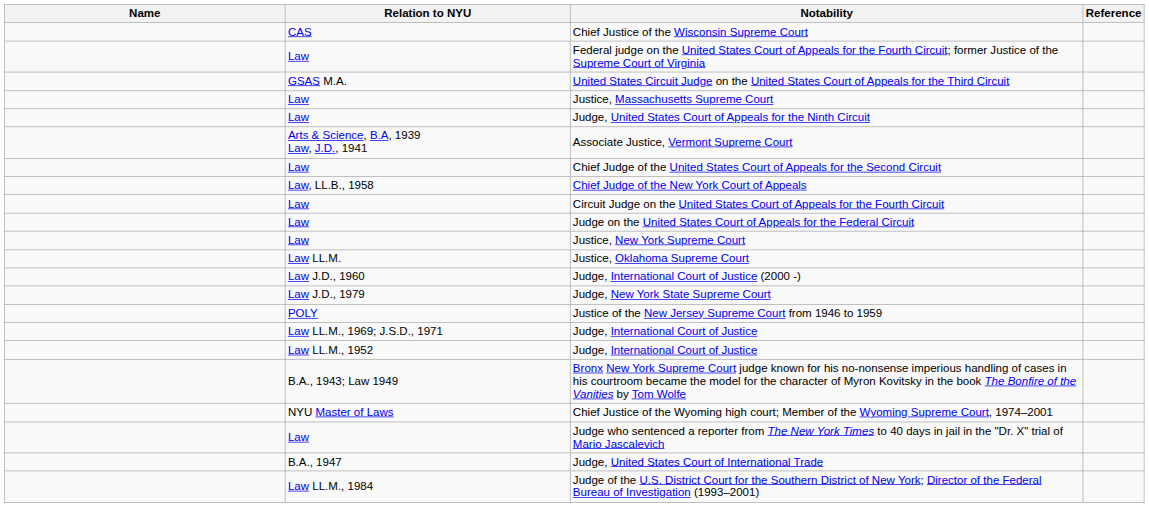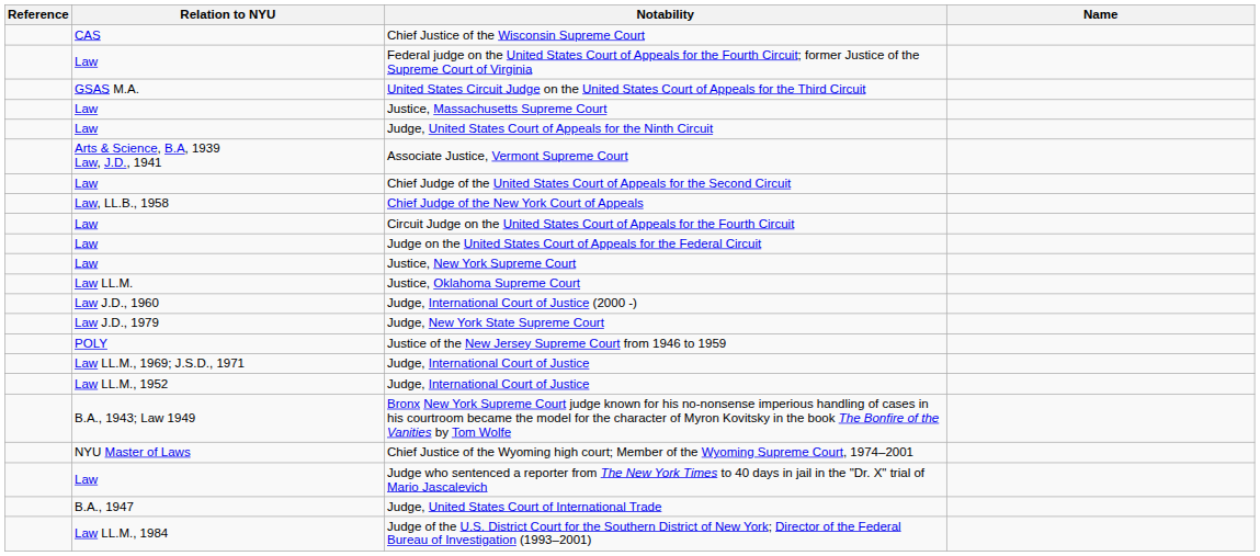 <table class="wikitable sortable" style="width:100%">
 <tr>
-<th style="width:*;">Name</th>
+<th style="width:5%;" class="unsortable">Reference</th>
 <th style="width:25%;">Relation to NYU</th>
 <th style="width:45%;">Notability</th>
-<th style="width:5%;" class="unsortable">Reference</th>
+<th style="width:*;">Name</th>
 </tr>
 <tr>
-<td></td>
+<td style="text-align:center;"></td>
 <td><a href='#'>CAS</a></td>
 <td>Chief Justice of the <a href='#'>Wisconsin Supreme Court</a></td>
-<td style="text-align:center;"></td>
+<td></td>
 </tr>
 <tr>
-<td></td>
+<td style="text-align:center;"></td>
 <td><a href='#'>Law</a></td>
 <td>Federal judge on the <a href='#'>United States Court of Appeals for the Fourth Circuit</a>; former Justice of the <a href='#'>Supreme Court of Virginia</a></td>
-<td style="text-align:center;"></td>
+<td></td>
 </tr>
 <tr>
-<td></td>
+<td style="text-align:center;"></td>
 <td><a href='#'>GSAS</a> M.A.</td>
 <td><a href='#'>United States Circuit Judge</a> on the <a href='#'>United States Court of Appeals for the Third Circuit</a></td>
-<td style="text-align:center;"></td>
+<td></td>
 </tr>
 <tr>
-<td></td>
+<td style="text-align:center;"></td>
 <td><a href='#'>Law</a></td>
 <td>Justice, <a href='#'>Massachusetts Supreme Court</a></td>
-<td style="text-align:center;"></td>
+<td></td>
 </tr>
 <tr>
-<td></td>
+<td style="text-align:center;"></td>
 <td><a href='#'>Law</a></td>
 <td>Judge, <a href='#'>United States Court of Appeals for the Ninth Circuit</a></td>
-<td style="text-align:center;"></td>
+<td></td>
 </tr>
 <tr>
-<td></td>
+<td style="text-align:center;"></td>
 <td><a href='#'>Arts & Science</a>, <a href='#'>B.A</a>, 1939<br><a href='#'>Law</a>, <a href='#'>J.D.</a>, 1941</td>
 <td>Associate Justice, <a href='#'>Vermont Supreme Court</a></td>
-<td style="text-align:center;"></td>
+<td></td>
 </tr>
 <tr>
-<td></td>
+<td style="text-align:center;"></td>
 <td><a href='#'>Law</a></td>
 <td>Chief Judge of the <a href='#'>United States Court of Appeals for the Second Circuit</a></td>
-<td style="text-align:center;"></td>
+<td></td>
 </tr>
 <tr>
-<td></td>
+<td style="text-align:center;"></td>
 <td><a href='#'>Law</a>, LL.B., 1958</td>
 <td><a href='#'>Chief Judge of the New York Court of Appeals</a></td>
-<td style="text-align:center;"></td>
+<td></td>
 </tr>
 <tr>
-<td></td>
+<td style="text-align:center;"></td>
 <td><a href='#'>Law</a></td>
 <td>Circuit Judge on the <a href='#'>United States Court of Appeals for the Fourth Circuit</a></td>
-<td style="text-align:center;"></td>
+<td></td>
 </tr>
 <tr>
-<td></td>
+<td style="text-align:center;"></td>
 <td><a href='#'>Law</a></td>
 <td>Judge on the <a href='#'>United States Court of Appeals for the Federal Circuit</a></td>
-<td style="text-align:center;"></td>
+<td></td>
 </tr>
 <tr>
-<td></td>
+<td style="text-align:center;"></td>
 <td><a href='#'>Law</a></td>
 <td>Justice, <a href='#'>New York Supreme Court</a></td>
-<td style="text-align:center;"></td>
+<td></td>
 </tr>
 <tr>
-<td></td>
+<td style="text-align:center;"></td>
 <td><a href='#'>Law</a> LL.M.</td>
 <td>Justice, <a href='#'>Oklahoma Supreme Court</a></td>
-<td style="text-align:center;"></td>
+<td></td>
 </tr>
 <tr>
-<td></td>
+<td style="text-align:center;"></td>
 <td><a href='#'>Law</a> J.D., 1960</td>
 <td>Judge, <a href='#'>International Court of Justice</a> (2000 -)</td>
-<td style="text-align:center;"></td>
+<td></td>
 </tr>
 <tr>
-<td></td>
+<td style="text-align:center;"></td>
 <td><a href='#'>Law</a> J.D., 1979</td>
 <td>Judge, <a href='#'>New York State Supreme Court</a></td>
-<td style="text-align:center;"></td>
+<td></td>
 </tr>
 <tr>
-<td></td>
+<td style="text-align:center;"></td>
 <td><a href='#'>POLY</a></td>
 <td>Justice of the <a href='#'>New Jersey Supreme Court</a> from 1946 to 1959</td>
-<td style="text-align:center;"></td>
+<td></td>
 </tr>
 <tr>
-<td></td>
+<td style="text-align:center;"></td>
 <td><a href='#'>Law</a> LL.M., 1969; J.S.D., 1971</td>
 <td>Judge, <a href='#'>International Court of Justice</a></td>
-<td style="text-align:center;"></td>
+<td></td>
 </tr>
 <tr>
-<td></td>
+<td style="text-align:center;"></td>
 <td><a href='#'>Law</a> LL.M., 1952</td>
 <td>Judge, <a href='#'>International Court of Justice</a></td>
-<td style="text-align:center;"></td>
+<td></td>
 </tr>
 <tr>
-<td></td>
+<td style="text-align:center;"></td>
 <td>B.A., 1943; Law 1949</td>
 <td><a href='#'>Bronx</a> <a href='#'>New York Supreme Court</a> judge known for his no-nonsense imperious handling of cases in his courtroom became the model for the character of Myron Kovitsky in the book <em><a href='#'>The Bonfire of the Vanities</a></em> by <a href='#'>Tom Wolfe</a></td>
-<td style="text-align:center;"></td>
+<td></td>
 </tr>
 <tr>
-<td></td>
+<td style="text-align:center;"></td>
 <td>NYU <a href='#'>Master of Laws</a></td>
 <td>Chief Justice of the Wyoming high court; Member of the <a href='#'>Wyoming Supreme Court</a>, 1974–2001</td>
-<td style="text-align:center;"></td>
+<td></td>
 </tr>
 <tr>
-<td></td>
+<td style="text-align:center;"></td>
 <td><a href='#'>Law</a></td>
 <td>Judge who sentenced a reporter from <em><a href='#'>The New York Times</a></em> to 40 days in jail in the "Dr. X" trial of <a href='#'>Mario Jascalevich</a></td>
-<td style="text-align:center;"></td>
+<td></td>
 </tr>
 <tr>
-<td></td>
+<td style="text-align:center;"></td>
 <td>B.A., 1947</td>
 <td>Judge, <a href='#'>United States Court of International Trade</a></td>
-<td style="text-align:center;"></td>
+<td></td>
 </tr>
 <tr>
-<td></td>
+<td style="text-align:center;"></td>
 <td><a href='#'>Law</a> LL.M., 1984</td>
 <td>Judge of the <a href='#'>U.S. District Court for the Southern District of New York</a>; <a href='#'>Director of the Federal Bureau of Investigation</a> (1993–2001)</td>
-<td style="text-align:center;"></td>
+<td></td>
 </tr>
 </table>
